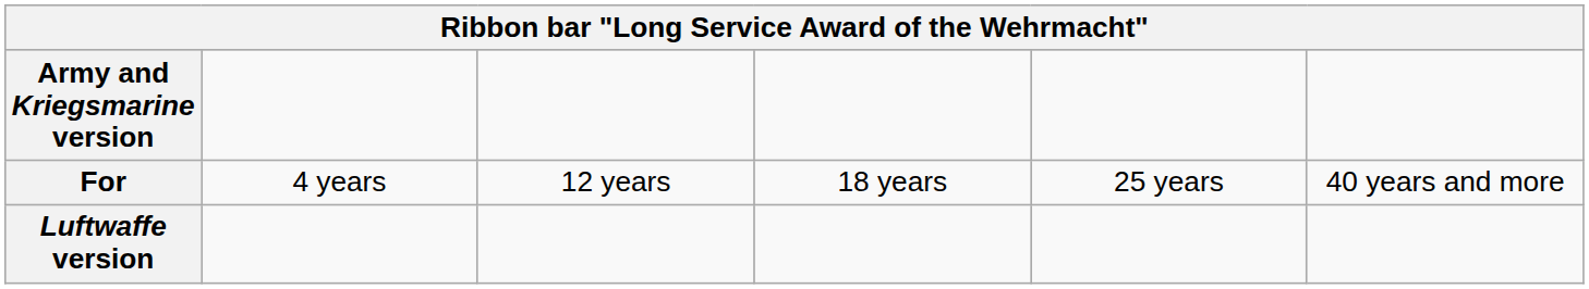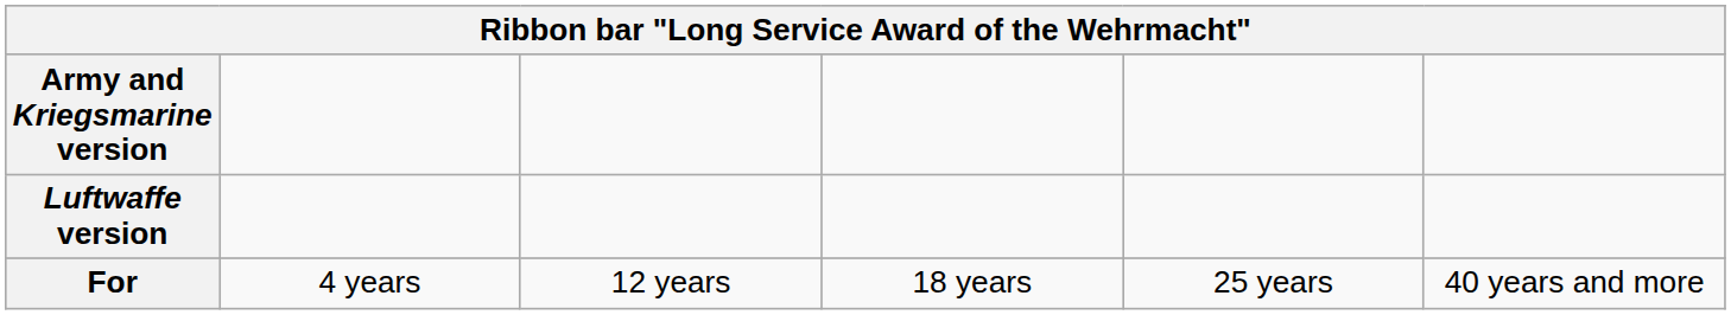 <table align=center class=wikitable width=100%>
 <tr>
 <th colspan=6 align="center">Ribbon bar "Long Service Award of the Wehrmacht"</th>
 </tr>
 <tr align=center>
 <th>Army and <em>Kriegsmarine</em> version</th>
+<td width=20%></td>
+<td width=20%></td>
+<td width=20%></td>
+<td width=20%></td>
+<td width=20%></td>
+</tr>
+<tr align=center>
+<th><em>Luftwaffe</em> version</th>
 <td width=20%></td>
 <td width=20%></td>
 <td width=20%></td>
 <td width=20%></td>
 <td width=20%></td>
 </tr>
 <tr align=center>
 <th>For</th>
 <td width=20%>4 years</td>
 <td width=20%>12 years</td>
 <td width=20%>18 years</td>
 <td width=20%>25 years</td>
 <td width=20%>40 years and more</td>
 </tr>
-<tr align=center>
-<th><em>Luftwaffe</em> version</th>
-<td width=20%></td>
-<td width=20%></td>
-<td width=20%></td>
-<td width=20%></td>
-<td width=20%></td>
-</tr>
 </table>
